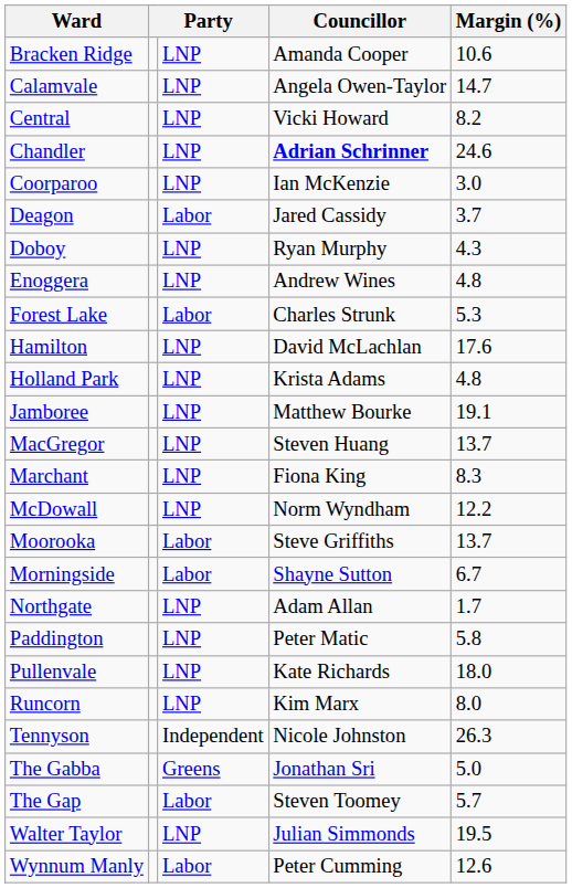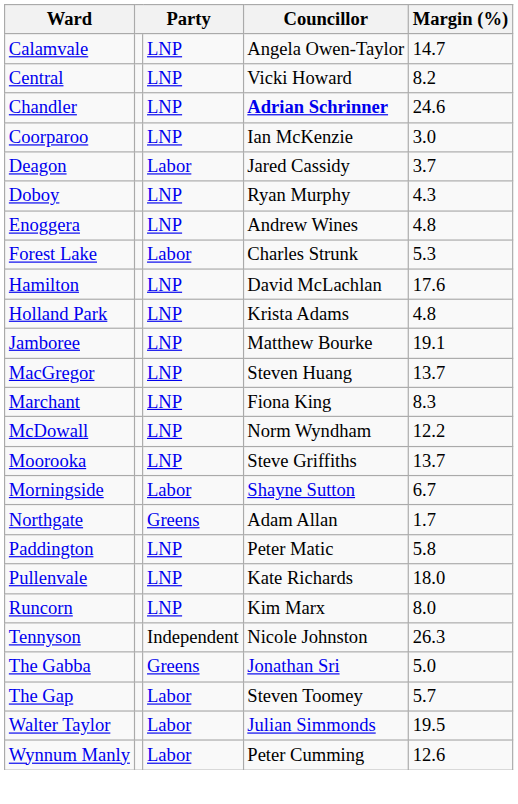 <table class="wikitable">
 <tr>
 <th>Ward</th>
 <th colspan="2">Party</th>
 <th>Councillor</th>
 <th>Margin (%)</th>
-</tr>
-<tr>
-<td><a href='#'>Bracken Ridge</a></td>
-<td></td>
-<td><a href='#'>LNP</a></td>
-<td>Amanda Cooper</td>
-<td>10.6</td>
 </tr>
 <tr>
 <td><a href='#'>Calamvale</a></td>
 <td></td>
 <td><a href='#'>LNP</a></td>
 <td>Angela Owen-Taylor</td>
 <td>14.7</td>
 </tr>
 <tr>
 <td><a href='#'>Central</a></td>
 <td></td>
 <td><a href='#'>LNP</a></td>
 <td>Vicki Howard</td>
 <td>8.2</td>
 </tr>
 <tr>
 <td><a href='#'>Chandler</a></td>
 <td></td>
 <td><a href='#'>LNP</a></td>
 <td><strong><a href='#'>Adrian Schrinner</a></strong></td>
 <td>24.6</td>
 </tr>
 <tr>
 <td><a href='#'>Coorparoo</a></td>
 <td></td>
 <td><a href='#'>LNP</a></td>
 <td>Ian McKenzie</td>
 <td>3.0</td>
 </tr>
 <tr>
 <td><a href='#'>Deagon</a></td>
 <td></td>
 <td><a href='#'>Labor</a></td>
 <td>Jared Cassidy</td>
 <td>3.7</td>
 </tr>
 <tr>
 <td><a href='#'>Doboy</a></td>
 <td></td>
 <td><a href='#'>LNP</a></td>
 <td>Ryan Murphy</td>
 <td>4.3</td>
 </tr>
 <tr>
 <td><a href='#'>Enoggera</a></td>
 <td></td>
 <td><a href='#'>LNP</a></td>
 <td>Andrew Wines</td>
 <td>4.8</td>
 </tr>
 <tr>
 <td><a href='#'>Forest Lake</a></td>
 <td></td>
 <td><a href='#'>Labor</a></td>
 <td>Charles Strunk</td>
 <td>5.3</td>
 </tr>
 <tr>
 <td><a href='#'>Hamilton</a></td>
 <td></td>
 <td><a href='#'>LNP</a></td>
 <td>David McLachlan</td>
 <td>17.6</td>
 </tr>
 <tr>
 <td><a href='#'>Holland Park</a></td>
 <td></td>
 <td><a href='#'>LNP</a></td>
 <td>Krista Adams</td>
 <td>4.8</td>
 </tr>
 <tr>
 <td><a href='#'>Jamboree</a></td>
 <td></td>
 <td><a href='#'>LNP</a></td>
 <td>Matthew Bourke</td>
 <td>19.1</td>
 </tr>
 <tr>
 <td><a href='#'>MacGregor</a></td>
 <td></td>
 <td><a href='#'>LNP</a></td>
 <td>Steven Huang</td>
 <td>13.7</td>
 </tr>
 <tr>
 <td><a href='#'>Marchant</a></td>
 <td></td>
 <td><a href='#'>LNP</a></td>
 <td>Fiona King</td>
 <td>8.3</td>
 </tr>
 <tr>
 <td><a href='#'>McDowall</a></td>
 <td></td>
 <td><a href='#'>LNP</a></td>
 <td>Norm Wyndham</td>
 <td>12.2</td>
 </tr>
 <tr>
 <td><a href='#'>Moorooka</a></td>
 <td></td>
-<td><a href='#'>Labor</a></td>
+<td><a href='#'>LNP</a></td>
 <td>Steve Griffiths</td>
 <td>13.7</td>
 </tr>
 <tr>
 <td><a href='#'>Morningside</a></td>
 <td></td>
 <td><a href='#'>Labor</a></td>
 <td><a href='#'>Shayne Sutton</a></td>
 <td>6.7</td>
 </tr>
 <tr>
 <td><a href='#'>Northgate</a></td>
 <td></td>
-<td><a href='#'>LNP</a></td>
+<td><a href='#'>Greens</a></td>
 <td>Adam Allan</td>
 <td>1.7</td>
 </tr>
 <tr>
 <td><a href='#'>Paddington</a></td>
 <td></td>
 <td><a href='#'>LNP</a></td>
 <td>Peter Matic</td>
 <td>5.8</td>
 </tr>
 <tr>
 <td><a href='#'>Pullenvale</a></td>
 <td></td>
 <td><a href='#'>LNP</a></td>
 <td>Kate Richards</td>
 <td>18.0</td>
 </tr>
 <tr>
 <td><a href='#'>Runcorn</a></td>
 <td></td>
 <td><a href='#'>LNP</a></td>
 <td>Kim Marx</td>
 <td>8.0</td>
 </tr>
 <tr>
 <td><a href='#'>Tennyson</a></td>
 <td></td>
 <td>Independent</td>
 <td>Nicole Johnston</td>
 <td>26.3</td>
 </tr>
 <tr>
 <td><a href='#'>The Gabba</a></td>
 <td></td>
 <td><a href='#'>Greens</a></td>
 <td><a href='#'>Jonathan Sri</a></td>
 <td>5.0</td>
 </tr>
 <tr>
 <td><a href='#'>The Gap</a></td>
 <td></td>
 <td><a href='#'>Labor</a></td>
 <td>Steven Toomey</td>
 <td>5.7</td>
 </tr>
 <tr>
 <td><a href='#'>Walter Taylor</a></td>
 <td></td>
-<td><a href='#'>LNP</a></td>
+<td><a href='#'>Labor</a></td>
 <td><a href='#'>Julian Simmonds</a></td>
 <td>19.5</td>
 </tr>
 <tr>
 <td><a href='#'>Wynnum Manly</a></td>
 <td></td>
 <td><a href='#'>Labor</a></td>
 <td>Peter Cumming</td>
 <td>12.6</td>
 </tr>
 </table>
